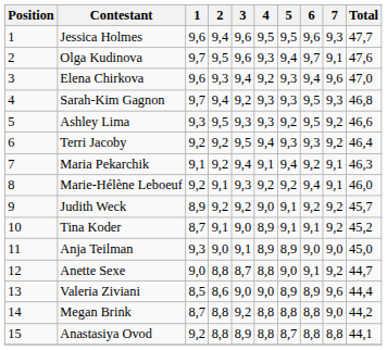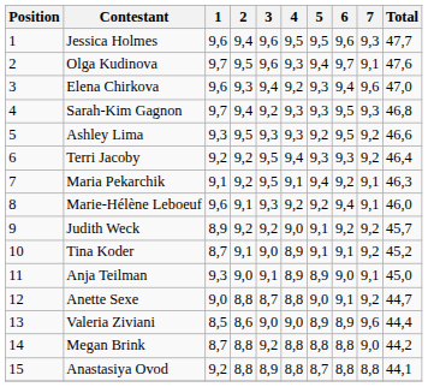 <table class="wikitable">
 <tr>
 <th>Position</th>
 <th>Contestant</th>
 <th>1</th>
 <th>2</th>
 <th>3</th>
 <th>4</th>
 <th>5</th>
 <th>6</th>
 <th>7</th>
 <th>Total</th>
 </tr>
 <tr>
 <td>1</td>
 <td>Jessica Holmes </td>
 <td>9,6</td>
 <td>9,4</td>
 <td>9,6</td>
 <td>9,5</td>
 <td>9,5</td>
 <td>9,6</td>
 <td>9,3</td>
 <td>47,7</td>
 </tr>
 <tr>
 <td>2</td>
 <td>Olga Kudinova </td>
 <td>9,7</td>
 <td>9,5</td>
 <td>9,6</td>
 <td>9,3</td>
 <td>9,4</td>
 <td>9,7</td>
 <td>9,1</td>
 <td>47,6</td>
 </tr>
 <tr>
 <td>3</td>
 <td>Elena Chirkova </td>
 <td>9,6</td>
 <td>9,3</td>
 <td>9,4</td>
 <td>9,2</td>
 <td>9,3</td>
 <td>9,4</td>
 <td>9,6</td>
 <td>47,0</td>
 </tr>
 <tr>
 <td>4</td>
 <td>Sarah-Kim Gagnon </td>
 <td>9,7</td>
 <td>9,4</td>
 <td>9,2</td>
 <td>9,3</td>
 <td>9,3</td>
 <td>9,5</td>
 <td>9,3</td>
 <td>46,8</td>
 </tr>
 <tr>
 <td>5</td>
 <td>Ashley Lima </td>
 <td>9,3</td>
 <td>9,5</td>
 <td>9,3</td>
 <td>9,3</td>
 <td>9,2</td>
 <td>9,5</td>
 <td>9,2</td>
 <td>46,6</td>
 </tr>
 <tr>
 <td>6</td>
 <td>Terri Jacoby </td>
 <td>9,2</td>
 <td>9,2</td>
 <td>9,5</td>
 <td>9,4</td>
 <td>9,3</td>
 <td>9,3</td>
 <td>9,2</td>
 <td>46,4</td>
 </tr>
 <tr>
 <td>7</td>
 <td>Maria Pekarchik </td>
 <td>9,1</td>
 <td>9,2</td>
-<td>9,4</td>
+<td>9,5</td>
 <td>9,1</td>
 <td>9,4</td>
 <td>9,2</td>
 <td>9,1</td>
 <td>46,3</td>
 </tr>
 <tr>
 <td>8</td>
 <td>Marie-Hélène Leboeuf </td>
-<td>9,2</td>
+<td>9,6</td>
 <td>9,1</td>
 <td>9,3</td>
 <td>9,2</td>
 <td>9,2</td>
 <td>9,4</td>
 <td>9,1</td>
 <td>46,0</td>
 </tr>
 <tr>
 <td>9</td>
 <td>Judith Weck </td>
 <td>8,9</td>
 <td>9,2</td>
 <td>9,2</td>
 <td>9,0</td>
 <td>9,1</td>
 <td>9,2</td>
 <td>9,2</td>
 <td>45,7</td>
 </tr>
 <tr>
 <td>10</td>
 <td>Tina Koder </td>
 <td>8,7</td>
 <td>9,1</td>
 <td>9,0</td>
 <td>8,9</td>
 <td>9,1</td>
 <td>9,1</td>
 <td>9,2</td>
 <td>45,2</td>
 </tr>
 <tr>
 <td>11</td>
 <td>Anja Teilman </td>
 <td>9,3</td>
 <td>9,0</td>
 <td>9,1</td>
 <td>8,9</td>
 <td>8,9</td>
 <td>9,0</td>
-<td>9,0</td>
+<td>9,1</td>
 <td>45,0</td>
 </tr>
 <tr>
 <td>12</td>
 <td>Anette Sexe </td>
 <td>9,0</td>
 <td>8,8</td>
 <td>8,7</td>
 <td>8,8</td>
 <td>9,0</td>
 <td>9,1</td>
 <td>9,2</td>
 <td>44,7</td>
 </tr>
 <tr>
 <td>13</td>
 <td>Valeria Ziviani </td>
 <td>8,5</td>
 <td>8,6</td>
 <td>9,0</td>
 <td>9,0</td>
 <td>8,9</td>
 <td>8,9</td>
 <td>9,6</td>
 <td>44,4</td>
 </tr>
 <tr>
 <td>14</td>
 <td>Megan Brink </td>
 <td>8,7</td>
 <td>8,8</td>
 <td>9,2</td>
 <td>8,8</td>
 <td>8,8</td>
 <td>8,8</td>
 <td>9,0</td>
 <td>44,2</td>
 </tr>
 <tr>
 <td>15</td>
 <td>Anastasiya Ovod </td>
 <td>9,2</td>
 <td>8,8</td>
 <td>8,9</td>
 <td>8,8</td>
 <td>8,7</td>
 <td>8,8</td>
 <td>8,8</td>
 <td>44,1</td>
 </tr>
 <tr>
 </tr>
 </table>
